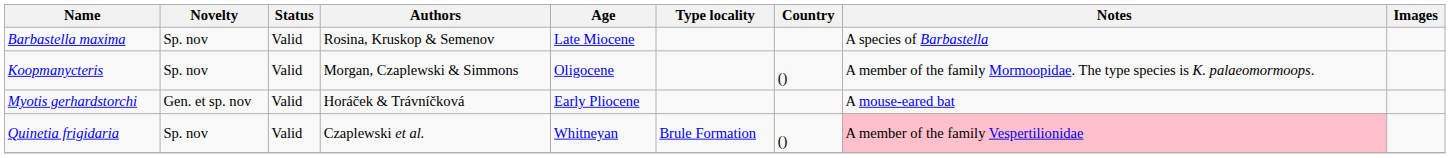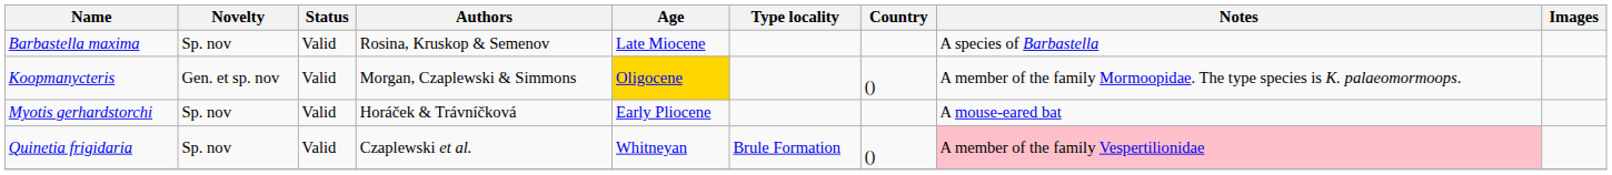 <table class="wikitable sortable" align="center" width="100%">
 <tr>
 <th>Name</th>
 <th>Novelty</th>
 <th>Status</th>
 <th>Authors</th>
 <th>Age</th>
 <th>Type locality</th>
 <th>Country</th>
 <th>Notes</th>
 <th>Images</th>
 </tr>
 <tr>
 <td><em><a href='#'>Barbastella maxima</a></em></td>
 <td>Sp. nov</td>
 <td>Valid</td>
 <td>Rosina, Kruskop & Semenov</td>
 <td><a href='#'>Late Miocene</a></td>
 <td></td>
 <td></td>
 <td>A species of <em><a href='#'>Barbastella</a></em></td>
 <td></td>
 </tr>
 <tr>
 <td><em><a href='#'>Koopmanycteris</a></em></td>
-<td>Sp. nov</td>
+<td>Gen. et sp. nov</td>
 <td>Valid</td>
 <td>Morgan, Czaplewski & Simmons</td>
-<td><a href='#'>Oligocene</a></td>
+<td style="background: gold;"><a href='#'>Oligocene</a></td>
 <td></td>
 <td><br>()</td>
 <td>A member of the family <a href='#'>Mormoopidae</a>. The type species is <em>K. palaeomormoops</em>.</td>
 <td></td>
 </tr>
 <tr>
 <td><em><a href='#'>Myotis gerhardstorchi</a></em></td>
-<td>Gen. et sp. nov</td>
+<td>Sp. nov</td>
 <td>Valid</td>
 <td>Horáček & Trávníčková</td>
 <td><a href='#'>Early Pliocene</a></td>
 <td></td>
 <td></td>
 <td>A <a href='#'>mouse-eared bat</a></td>
 <td></td>
 </tr>
 <tr>
 <td><em><a href='#'>Quinetia frigidaria</a></em></td>
 <td>Sp. nov</td>
 <td>Valid</td>
 <td>Czaplewski <em>et al.</em></td>
 <td><a href='#'>Whitneyan</a></td>
 <td><a href='#'>Brule Formation</a></td>
 <td><br>()</td>
 <td style="background: pink;">A member of the family <a href='#'>Vespertilionidae</a></td>
 <td></td>
 </tr>
 <tr>
 </tr>
 </table>
